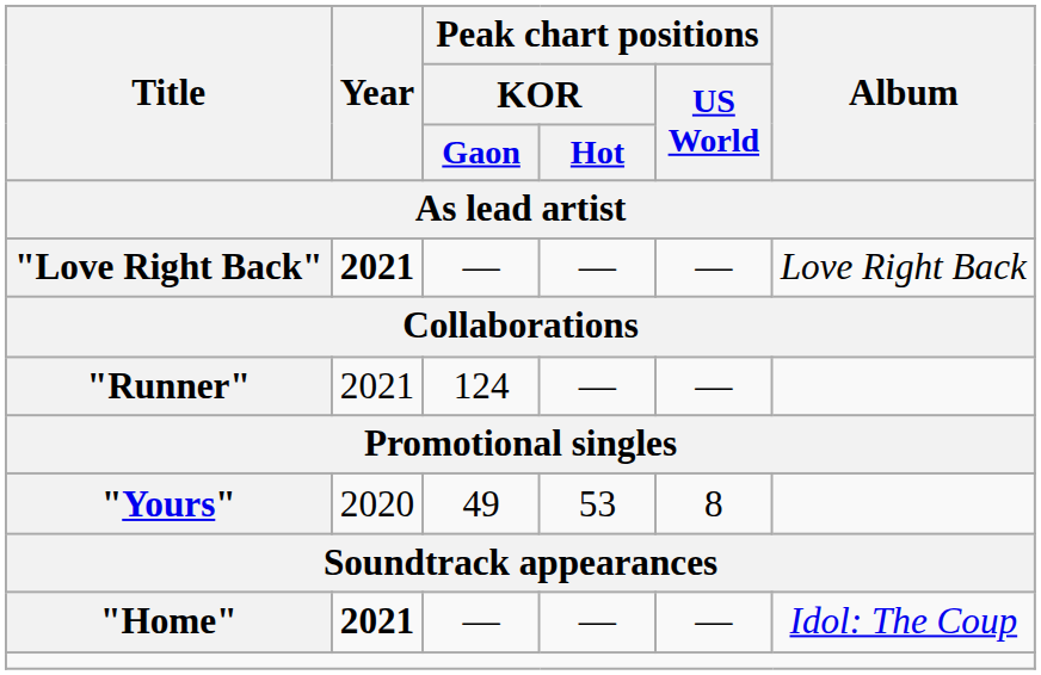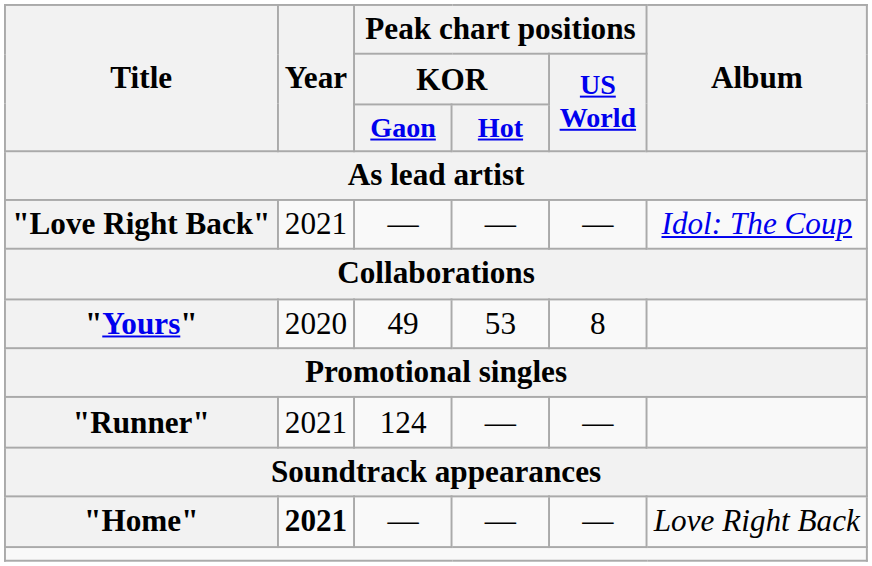 <table class="wikitable plainrowheaders" style="text-align:center">
 <tr>
 <th rowspan="3" scope="col">Title</th>
 <th rowspan="3" scope="col">Year</th>
 <th colspan="3" scope="col">Peak chart positions</th>
 <th rowspan="3" scope="col">Album</th>
 </tr>
 <tr>
 <th scope="col" colspan="2">KOR</th>
 <th scope="col" rowspan="2" style="width:3em; font-size:90%"><a href='#'>US World</a><br></th>
 </tr>
 <tr>
 <th scope="col" style="width:3em; font-size:90%"><a href='#'>Gaon</a><br></th>
 <th scope="col" style="width:3em;font-size:90%;"><a href='#'>Hot</a><br></th>
 </tr>
 <tr>
 <th colspan="6">As lead artist</th>
 </tr>
 <tr>
 <th scope="row">"Love Right Back"<br></th>
-<td><strong>2021</strong></td>
+<td>2021</td>
 <td>—</td>
 <td>—</td>
 <td>—</td>
-<td><em>Love Right Back</em></td>
+<td><em><a href='#'>Idol: The Coup</a></em></td>
 </tr>
 <tr>
 <th colspan="6">Collaborations</th>
+</tr>
+<tr>
+<th scope="row">"<a href='#'>Yours</a>"<br></th>
+<td>2020</td>
+<td>49</td>
+<td>53</td>
+<td>8</td>
+<td></td>
+</tr>
+<tr>
+<th colspan="6">Promotional singles</th>
 </tr>
 <tr>
 <th scope="row">"Runner"<br></th>
 <td>2021</td>
 <td>124</td>
 <td>—</td>
 <td>—</td>
-<td></td>
-</tr>
-<tr>
-<th colspan="6">Promotional singles</th>
-</tr>
-<tr>
-<th scope="row">"<a href='#'>Yours</a>"<br></th>
-<td>2020</td>
-<td>49</td>
-<td>53</td>
-<td>8</td>
 <td></td>
 </tr>
 <tr>
 <th colspan="6">Soundtrack appearances</th>
 </tr>
 <tr>
 <th scope="row">"Home"<br></th>
 <td><strong>2021</strong></td>
 <td>—</td>
 <td>—</td>
 <td>—</td>
-<td><em><a href='#'>Idol: The Coup</a></em></td>
+<td><em>Love Right Back</em></td>
 </tr>
 <tr>
 <td colspan="6"></td>
 </tr>
 </table>
